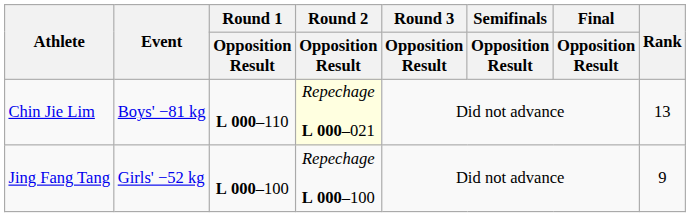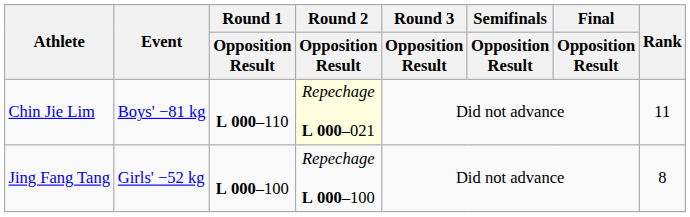 <table class="wikitable" border="1" style="font-size:90%">
 <tr>
 <th rowspan=2>Athlete</th>
 <th rowspan=2>Event</th>
 <th>Round 1</th>
 <th>Round 2</th>
 <th>Round 3</th>
 <th>Semifinals</th>
 <th>Final</th>
 <th rowspan=2>Rank</th>
 </tr>
 <tr>
 <th>Opposition<br>Result</th>
 <th>Opposition<br>Result</th>
 <th>Opposition<br>Result</th>
 <th>Opposition<br>Result</th>
 <th>Opposition<br>Result</th>
 </tr>
 <tr>
 <td><a href='#'>Chin Jie Lim</a></td>
 <td><a href='#'>Boys' −81 kg</a></td>
 <td align=center> <br> <strong>L</strong> <strong>000</strong>–110</td>
 <td align=center style="background: lightyellow;"><em>Repechage</em><br> <br> <strong>L</strong> <strong>000</strong>–021</td>
 <td align=center colspan=3>Did not advance</td>
-<td align=center>13</td>
+<td align=center>11</td>
 </tr>
 <tr>
 <td><a href='#'>Jing Fang Tang</a></td>
 <td><a href='#'>Girls' −52 kg</a></td>
 <td align=center> <br> <strong>L</strong> <strong>000</strong>–100</td>
 <td align=center><em>Repechage</em><br> <br> <strong>L</strong> <strong>000</strong>–100</td>
 <td align=center colspan=3>Did not advance</td>
-<td align=center>9</td>
+<td align=center>8</td>
 </tr>
 </table>
